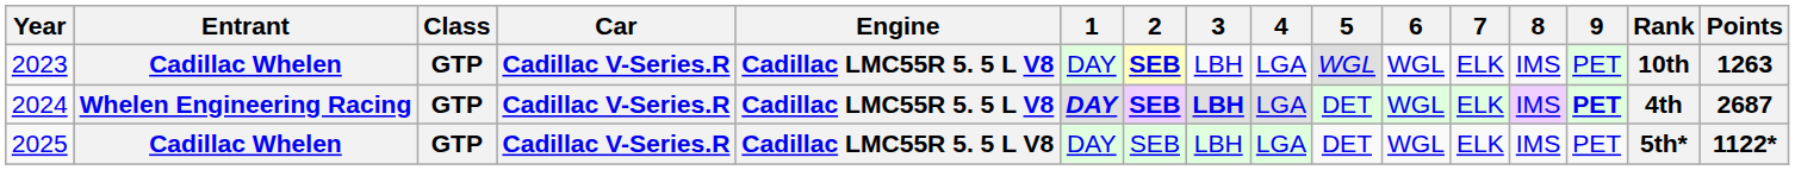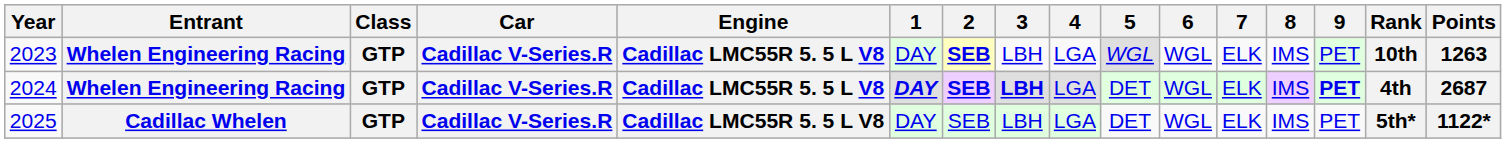 <table class="wikitable" style="text-align:center; font-size:85%">
 <tr>
 <th>Year</th>
 <th>Entrant</th>
 <th>Class</th>
 <th>Car</th>
 <th>Engine</th>
 <th>1</th>
 <th>2</th>
 <th>3</th>
 <th>4</th>
 <th>5</th>
 <th>6</th>
 <th>7</th>
 <th>8</th>
 <th>9</th>
 <th>Rank</th>
 <th>Points</th>
 </tr>
 <tr>
 <td><a href='#'>2023</a></td>
-<th><a href='#'>Cadillac Whelen</a></th>
+<th nowrap><a href='#'>Whelen Engineering Racing</a></th>
 <th>GTP</th>
 <th><a href='#'>Cadillac V-Series.R</a></th>
 <th nowrap><a href='#'>Cadillac</a> LMC55R 5. 5 L <a href='#'>V8</a></th>
 <td style="background:#DFFFDF;"><a href='#'>DAY</a><br></td>
 <td style="background:#FFFFBF;"><strong><a href='#'>SEB</a></strong><br></td>
 <td><a href='#'>LBH</a></td>
 <td><a href='#'>LGA</a></td>
 <td style="background:#DFDFDF;"><em><a href='#'>WGL</a></em><br></td>
 <td><a href='#'>WGL</a></td>
 <td><a href='#'>ELK</a></td>
 <td><a href='#'>IMS</a></td>
 <td style="background:#DFFFDF;"><a href='#'>PET</a><br></td>
 <th>10th</th>
 <th>1263</th>
 </tr>
 <tr>
 <td><a href='#'>2024</a></td>
 <th nowrap><a href='#'>Whelen Engineering Racing</a></th>
 <th>GTP</th>
 <th nowrap><a href='#'>Cadillac V-Series.R</a></th>
 <th nowrap><a href='#'>Cadillac</a> LMC55R 5. 5 L <a href='#'>V8</a></th>
 <td style="background:#DFDFDF;"><strong><em><a href='#'>DAY</a></em></strong><br></td>
 <td style="background:#EFCFFF;"><strong><a href='#'>SEB</a></strong><br></td>
 <td style="background:#DFDFDF;"><strong><a href='#'>LBH</a></strong><br></td>
 <td style="background:#DFDFDF;"><a href='#'>LGA</a><br></td>
 <td style="background:#DFFFDF;"><a href='#'>DET</a><br></td>
 <td style="background:#DFFFDF;"><a href='#'>WGL</a><br></td>
 <td style="background:#DFFFDF;"><a href='#'>ELK</a><br></td>
 <td style="background:#EFCFFF;"><a href='#'>IMS</a><br></td>
 <td style="background:#DFFFDF;"><strong><a href='#'>PET</a></strong><br></td>
 <th>4th</th>
 <th>2687</th>
 </tr>
 <tr>
 <td><a href='#'>2025</a></td>
 <th><a href='#'>Cadillac Whelen</a></th>
 <th>GTP</th>
 <th><a href='#'>Cadillac V-Series.R</a></th>
 <th><a href='#'>Cadillac</a> LMC55R 5. 5 L V8</th>
 <td style="background:#DFFFDF;"><a href='#'>DAY</a><br></td>
 <td style="background:#DFFFDF;"><a href='#'>SEB</a><br></td>
 <td style="background:#DFFFDF"><a href='#'>LBH</a><br></td>
 <td style="background:#DFFFDF"><a href='#'>LGA</a><br></td>
 <td><a href='#'>DET</a></td>
 <td><a href='#'>WGL</a></td>
 <td><a href='#'>ELK</a></td>
 <td><a href='#'>IMS</a></td>
 <td><a href='#'>PET</a></td>
 <th>5th*</th>
 <th>1122*</th>
 </tr>
 </table>
